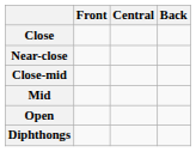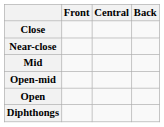 <table class="wikitable">
 <tr>
 <th scope="col"></th>
 <th scope="col">Front</th>
 <th scope="col">Central</th>
 <th scope="col">Back</th>
 </tr>
 <tr>
 <th scope="row">Close</th>
 <td></td>
 <td></td>
 <td></td>
 </tr>
 <tr>
 <th scope="row">Near-close</th>
 <td></td>
 <td></td>
 <td></td>
 </tr>
 <tr>
-<th scope="row">Close-mid</th>
+<th scope="row">Mid</th>
 <td></td>
 <td></td>
 <td></td>
 </tr>
 <tr>
-<th scope="row">Mid</th>
+<th scope="row">Open-mid</th>
 <td></td>
 <td></td>
 <td></td>
 </tr>
 <tr>
 <th scope="row">Open</th>
 <td></td>
 <td></td>
 <td></td>
 </tr>
 <tr>
 <th scope="row">Diphthongs</th>
 <td></td>
 <td></td>
 <td></td>
 </tr>
 </table>
